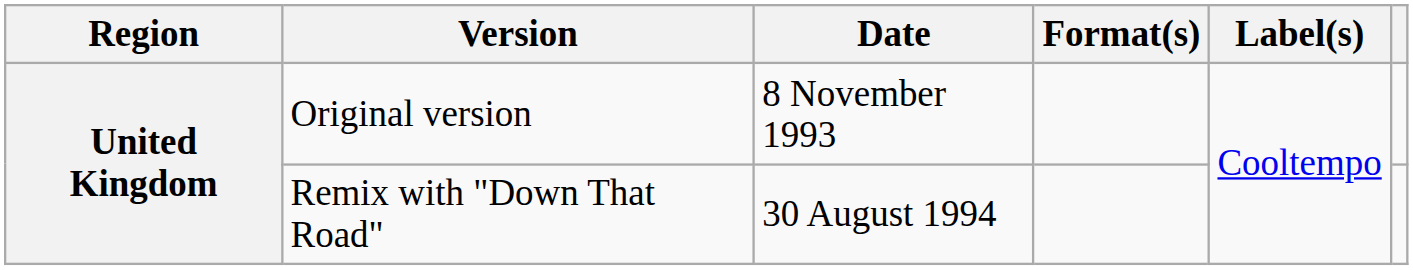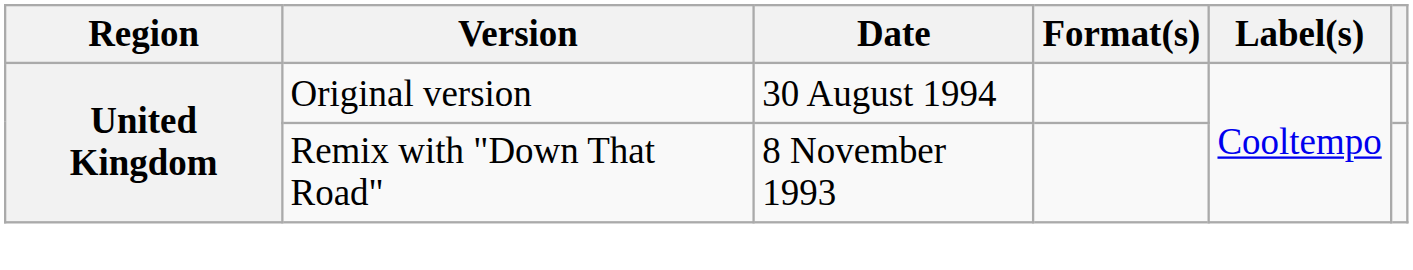 <table class="wikitable plainrowheaders">
 <tr>
 <th scope="col">Region</th>
 <th scope="col">Version</th>
 <th scope="col">Date</th>
 <th scope="col">Format(s)</th>
 <th scope="col">Label(s)</th>
 <th scope="col"></th>
 </tr>
 <tr>
 <th scope="row" rowspan="2">United Kingdom</th>
 <td>Original version</td>
-<td>8 November 1993</td>
+<td>30 August 1994</td>
 <td></td>
 <td rowspan="2"><a href='#'>Cooltempo</a></td>
 <td></td>
 </tr>
 <tr>
 <td>Remix with "Down That Road"</td>
-<td>30 August 1994</td>
+<td>8 November 1993</td>
 <td></td>
 <td></td>
 </tr>
 </table>
